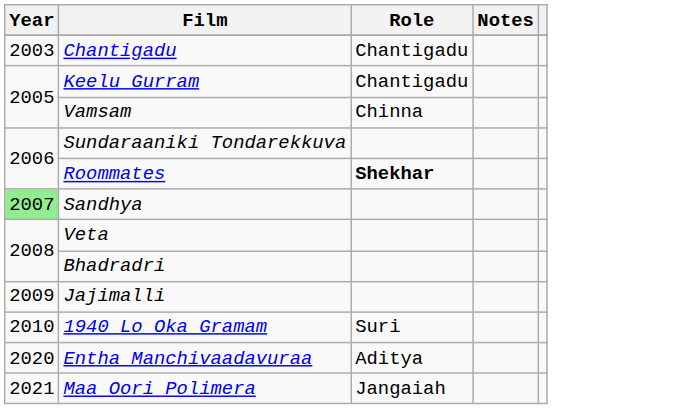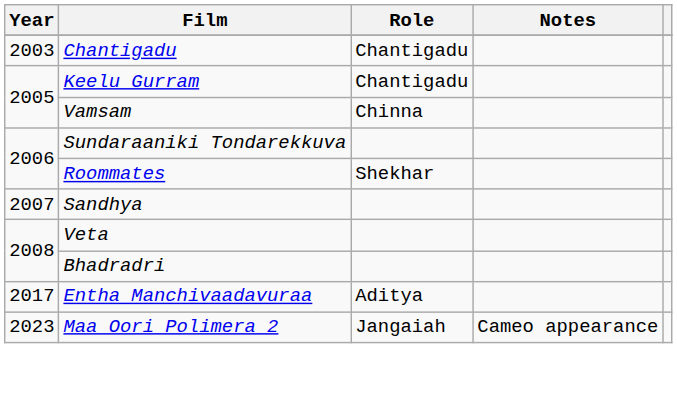 <table class="wikitable sortable">
 <tr>
 <th>Year</th>
 <th>Film</th>
 <th>Role</th>
 <th>Notes</th>
 <th class="unsortable" ></th>
 </tr>
 <tr>
 </tr>
 <tr>
 <td>2003</td>
 <td><em><a href='#'>Chantigadu</a></em></td>
 <td>Chantigadu</td>
 <td></td>
 <td></td>
 </tr>
 <tr>
 <td rowspan="2">2005</td>
 <td><em><a href='#'>Keelu Gurram</a></em></td>
 <td>Chantigadu</td>
 <td></td>
 <td></td>
 </tr>
 <tr>
 <td><em>Vamsam</em></td>
 <td>Chinna</td>
 <td></td>
 <td></td>
 </tr>
 <tr>
 <td rowspan="2">2006</td>
 <td><em>Sundaraaniki Tondarekkuva</em></td>
 <td></td>
 <td></td>
 <td></td>
 </tr>
 <tr>
 <td><em><a href='#'>Roommates</a></em></td>
-<td><strong>Shekhar</strong></td>
+<td>Shekhar</td>
 <td></td>
 <td></td>
 </tr>
 <tr>
-<td style="background: lightgreen;">2007</td>
+<td>2007</td>
 <td><em>Sandhya</em></td>
 <td></td>
 <td></td>
 <td></td>
 </tr>
 <tr>
 <td rowspan="2">2008</td>
 <td><em>Veta</em></td>
 <td></td>
 <td></td>
 <td></td>
 </tr>
 <tr>
 <td><em>Bhadradri</em></td>
 <td></td>
 <td></td>
 <td></td>
 </tr>
 <tr>
-<td>2009</td>
-<td><em>Jajimalli</em></td>
-<td></td>
-<td></td>
-<td></td>
-</tr>
-<tr>
-<td>2010</td>
-<td><em><a href='#'>1940 Lo Oka Gramam</a></em></td>
-<td>Suri</td>
-<td></td>
-<td></td>
-</tr>
-<tr>
-<td>2020</td>
+<td>2017</td>
 <td><em><a href='#'>Entha Manchivaadavuraa</a></em></td>
 <td>Aditya</td>
 <td></td>
 <td></td>
 </tr>
 <tr>
-<td>2021</td>
-<td><em><a href='#'>Maa Oori Polimera</a></em></td>
+<td>2023</td>
+<td><em><a href='#'>Maa Oori Polimera 2</a></em></td>
 <td>Jangaiah</td>
-<td></td>
+<td>Cameo appearance</td>
 <td></td>
 </tr>
 </table>
